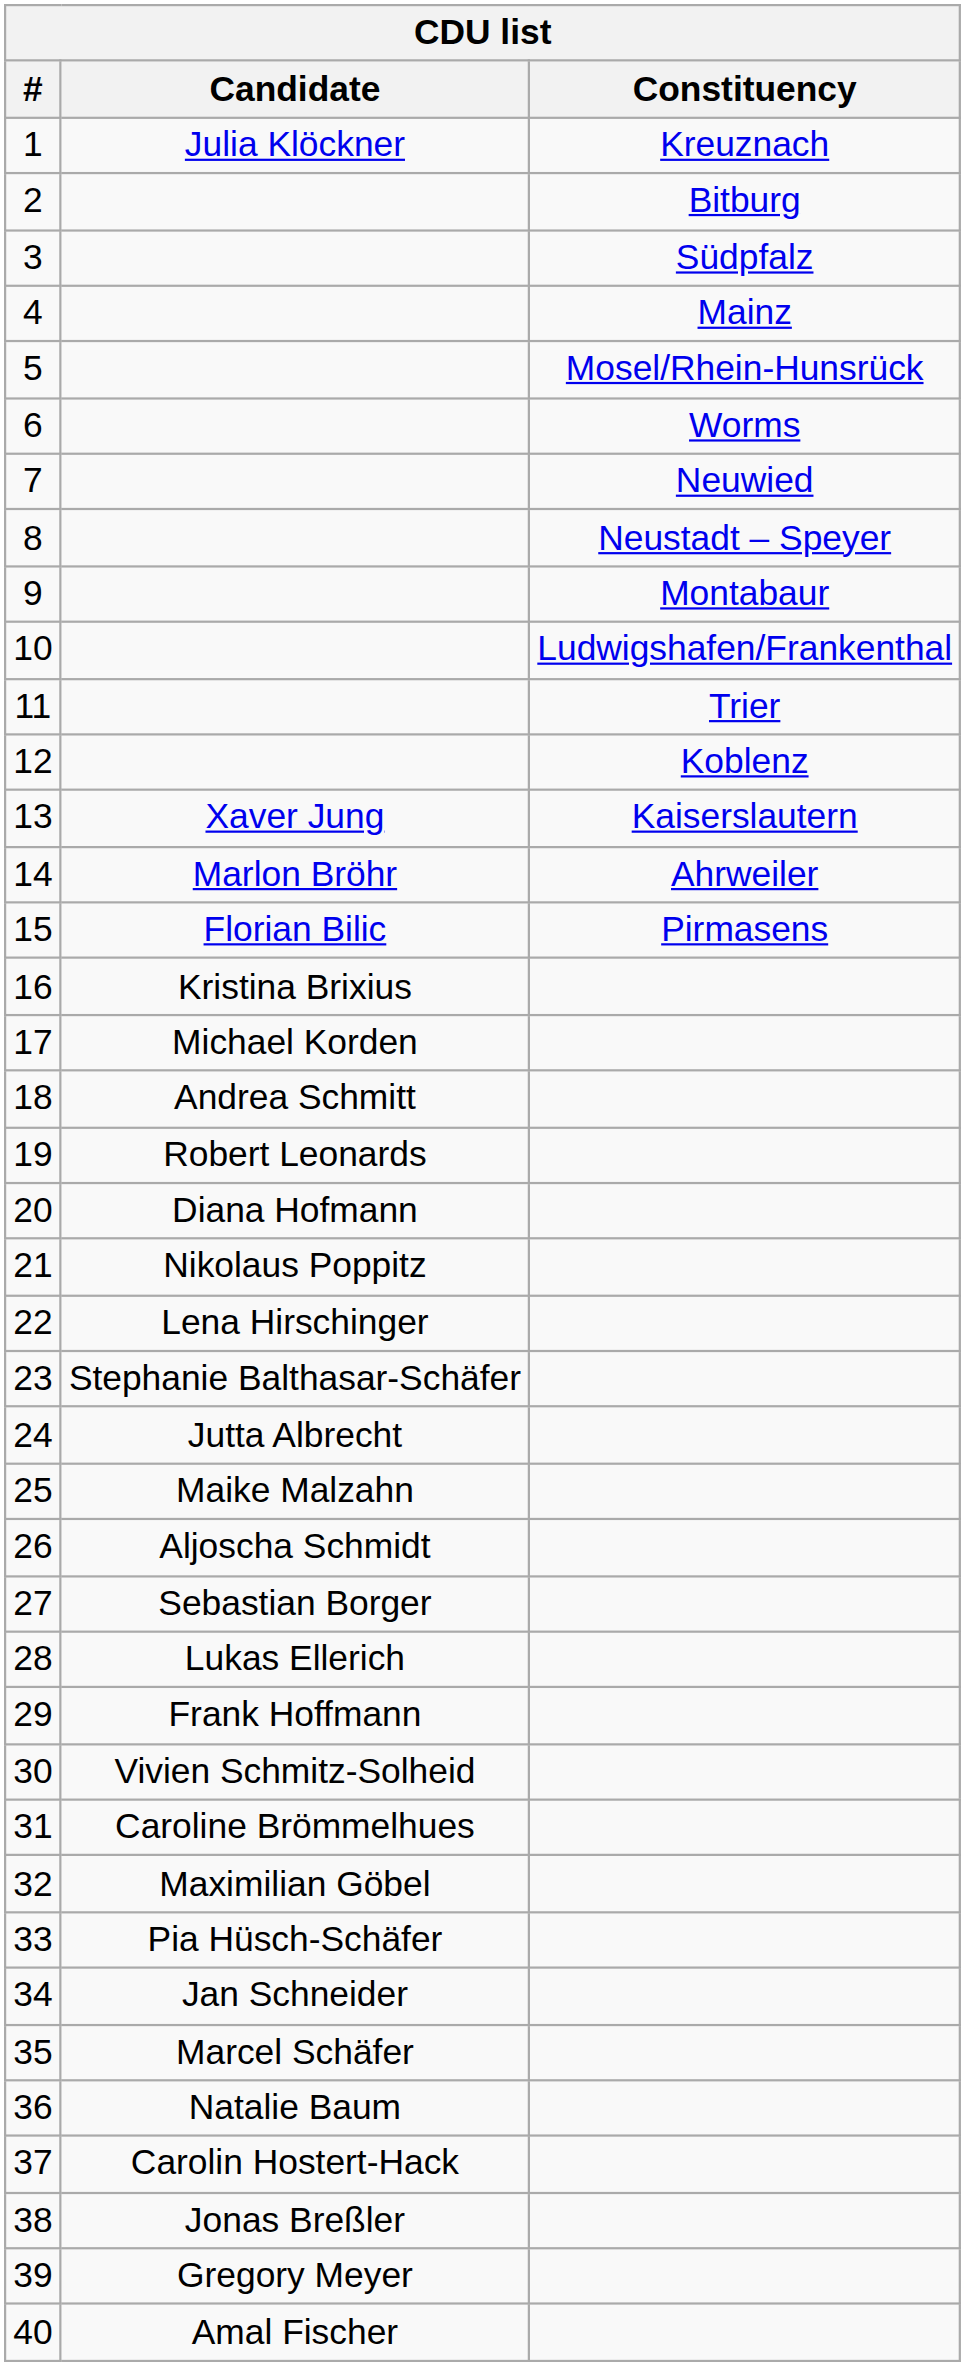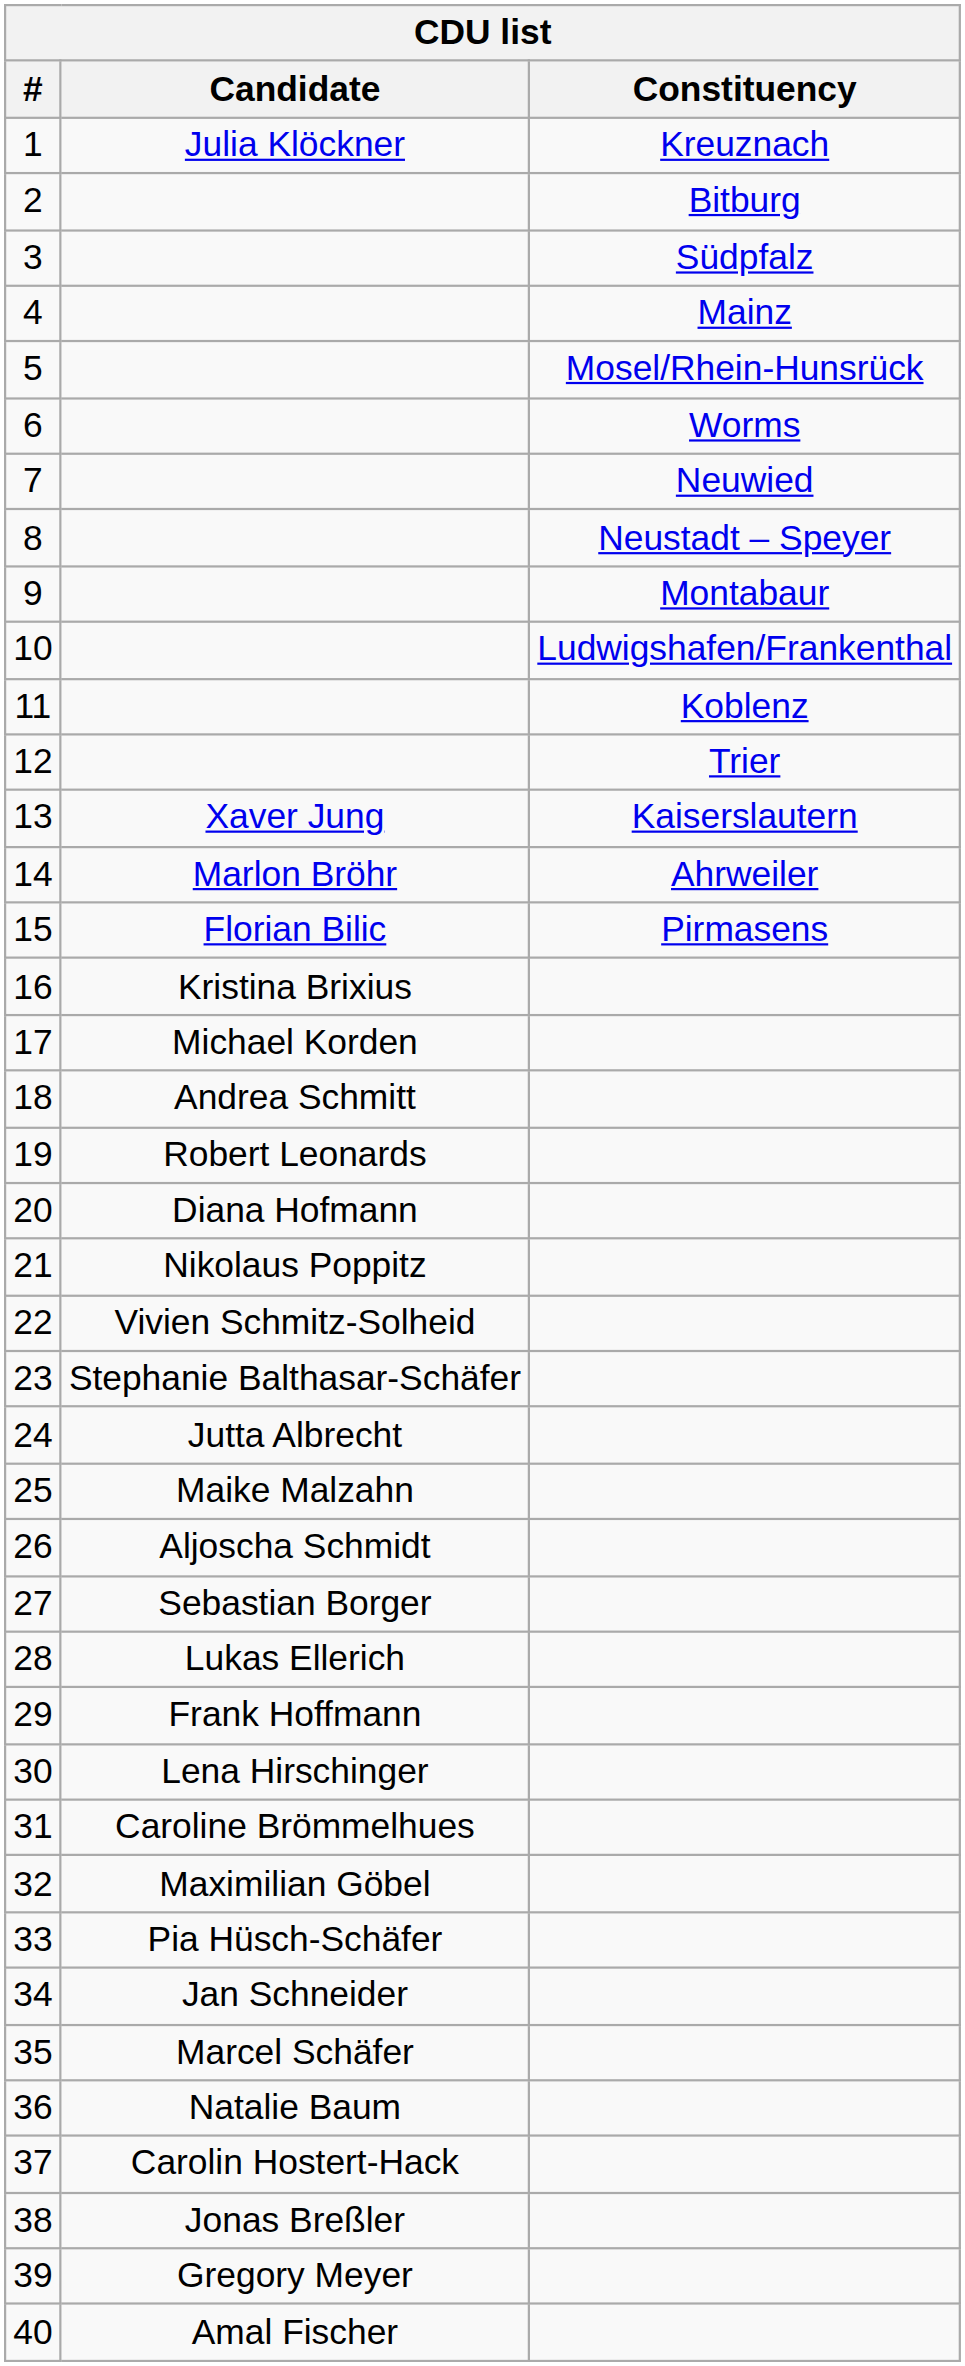 <table class="wikitable mw-collapsible mw-collapsed" style="text-align:center">
 <tr>
 <th colspan=3>CDU list</th>
 </tr>
 <tr>
 <th>#</th>
 <th>Candidate</th>
 <th>Constituency</th>
 </tr>
 <tr>
 <td>1</td>
 <td><a href='#'>Julia Klöckner</a></td>
 <td><a href='#'>Kreuznach</a></td>
 </tr>
 <tr>
 <td>2</td>
 <td></td>
 <td><a href='#'>Bitburg</a></td>
 </tr>
 <tr>
 <td>3</td>
 <td></td>
 <td><a href='#'>Südpfalz</a></td>
 </tr>
 <tr>
 <td>4</td>
 <td></td>
 <td><a href='#'>Mainz</a></td>
 </tr>
 <tr>
 <td>5</td>
 <td></td>
 <td><a href='#'>Mosel/Rhein-Hunsrück</a></td>
 </tr>
 <tr>
 <td>6</td>
 <td></td>
 <td><a href='#'>Worms</a></td>
 </tr>
 <tr>
 <td>7</td>
 <td></td>
 <td><a href='#'>Neuwied</a></td>
 </tr>
 <tr>
 <td>8</td>
 <td></td>
 <td><a href='#'>Neustadt – Speyer</a></td>
 </tr>
 <tr>
 <td>9</td>
 <td></td>
 <td><a href='#'>Montabaur</a></td>
 </tr>
 <tr>
 <td>10</td>
 <td></td>
 <td><a href='#'>Ludwigshafen/Frankenthal</a></td>
 </tr>
 <tr>
 <td>11</td>
 <td></td>
-<td><a href='#'>Trier</a></td>
+<td><a href='#'>Koblenz</a></td>
 </tr>
 <tr>
 <td>12</td>
 <td></td>
-<td><a href='#'>Koblenz</a></td>
+<td><a href='#'>Trier</a></td>
 </tr>
 <tr>
 <td>13</td>
 <td><a href='#'>Xaver Jung</a></td>
 <td><a href='#'>Kaiserslautern</a></td>
 </tr>
 <tr>
 <td>14</td>
 <td><a href='#'>Marlon Bröhr</a></td>
 <td><a href='#'>Ahrweiler</a></td>
 </tr>
 <tr>
 <td>15</td>
 <td><a href='#'>Florian Bilic</a></td>
 <td><a href='#'>Pirmasens</a></td>
 </tr>
 <tr>
 <td>16</td>
 <td>Kristina Brixius</td>
 <td></td>
 </tr>
 <tr>
 <td>17</td>
 <td>Michael Korden</td>
 <td></td>
 </tr>
 <tr>
 <td>18</td>
 <td>Andrea Schmitt</td>
 <td></td>
 </tr>
 <tr>
 <td>19</td>
 <td>Robert Leonards</td>
 <td></td>
 </tr>
 <tr>
 <td>20</td>
 <td>Diana Hofmann</td>
 <td></td>
 </tr>
 <tr>
 <td>21</td>
 <td>Nikolaus Poppitz</td>
 <td></td>
 </tr>
 <tr>
 <td>22</td>
-<td>Lena Hirschinger</td>
+<td>Vivien Schmitz-Solheid</td>
 <td></td>
 </tr>
 <tr>
 <td>23</td>
 <td>Stephanie Balthasar-Schäfer</td>
 <td></td>
 </tr>
 <tr>
 <td>24</td>
 <td>Jutta Albrecht</td>
 <td></td>
 </tr>
 <tr>
 <td>25</td>
 <td>Maike Malzahn</td>
 <td></td>
 </tr>
 <tr>
 <td>26</td>
 <td>Aljoscha Schmidt</td>
 <td></td>
 </tr>
 <tr>
 <td>27</td>
 <td>Sebastian Borger</td>
 <td></td>
 </tr>
 <tr>
 <td>28</td>
 <td>Lukas Ellerich</td>
 <td></td>
 </tr>
 <tr>
 <td>29</td>
 <td>Frank Hoffmann</td>
 <td></td>
 </tr>
 <tr>
 <td>30</td>
-<td>Vivien Schmitz-Solheid</td>
+<td>Lena Hirschinger</td>
 </tr>
 <tr>
 <td>31</td>
 <td>Caroline Brömmelhues</td>
 <td></td>
 </tr>
 <tr>
 <td>32</td>
 <td>Maximilian Göbel</td>
 <td></td>
 </tr>
 <tr>
 <td>33</td>
 <td>Pia Hüsch-Schäfer</td>
 <td></td>
 </tr>
 <tr>
 <td>34</td>
 <td>Jan Schneider</td>
 <td></td>
 </tr>
 <tr>
 <td>35</td>
 <td>Marcel Schäfer</td>
 <td></td>
 </tr>
 <tr>
 <td>36</td>
 <td>Natalie Baum</td>
 <td></td>
 </tr>
 <tr>
 <td>37</td>
 <td>Carolin Hostert-Hack</td>
 <td></td>
 </tr>
 <tr>
 <td>38</td>
 <td>Jonas Breßler</td>
 <td></td>
 </tr>
 <tr>
 <td>39</td>
 <td>Gregory Meyer</td>
 <td></td>
 </tr>
 <tr>
 <td>40</td>
 <td>Amal Fischer</td>
 <td></td>
 </tr>
 </table>
